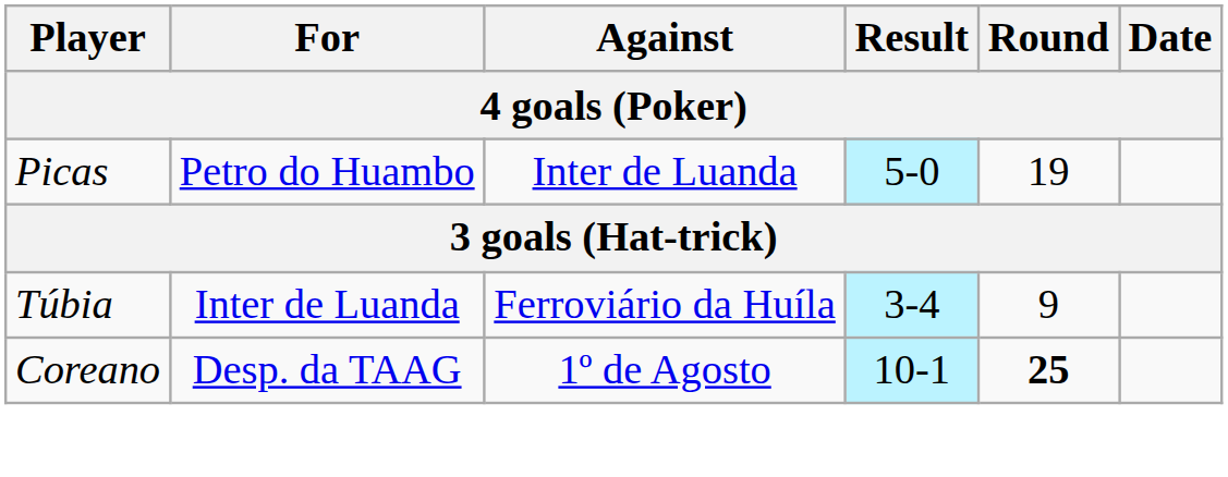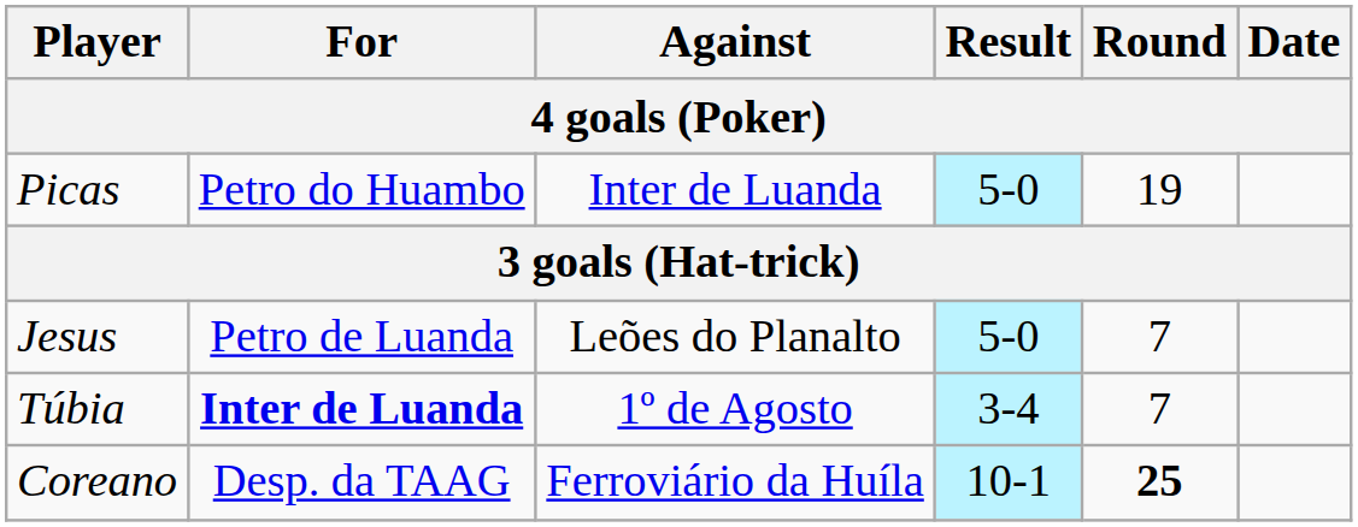 <table class="wikitable" style="text-align:center">
 <tr>
 <th>Player</th>
 <th>For</th>
 <th>Against</th>
 <th>Result</th>
 <th>Round</th>
 <th>Date</th>
 </tr>
 <tr>
 <th colspan=6>4 goals (Poker)</th>
 </tr>
 <tr>
 <td align="left"> <em>Picas</em></td>
 <td><a href='#'>Petro do Huambo</a></td>
 <td><a href='#'>Inter de Luanda</a></td>
 <td style="background:#bbf3ff;">5-0</td>
 <td>19</td>
 <td></td>
 </tr>
 <tr>
 <th colspan=6>3 goals (Hat-trick)</th>
 </tr>
 <tr>
+<td align="left"> <em>Jesus</em></td>
+<td><a href='#'>Petro de Luanda</a></td>
+<td>Leões do Planalto</td>
+<td style="background:#bbf3ff;">5-0</td>
+<td>7</td>
+<td></td>
+</tr>
+<tr>
 <td align="left"> <em>Túbia</em></td>
-<td><a href='#'>Inter de Luanda</a></td>
-<td><a href='#'>Ferroviário da Huíla</a></td>
+<td><strong><a href='#'>Inter de Luanda</a></strong></td>
+<td><a href='#'>1º de Agosto</a></td>
 <td style="background:#bbf3ff;">3-4</td>
-<td>9</td>
+<td>7</td>
 <td></td>
 </tr>
 <tr>
 <td align="left"> <em>Coreano</em></td>
 <td><a href='#'>Desp. da TAAG</a></td>
-<td><a href='#'>1º de Agosto</a></td>
+<td><a href='#'>Ferroviário da Huíla</a></td>
 <td style="background:#bbf3ff;">10-1</td>
 <td><strong>25</strong></td>
 <td></td>
 </tr>
 </table>
